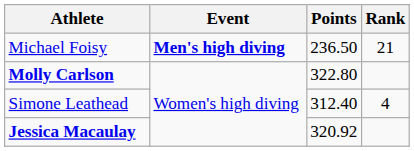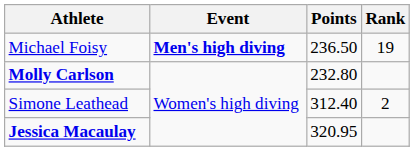 <table class="wikitable" style="text-align:center; font-size:90%;">
 <tr>
 <th width=115>Athlete</th>
 <th width=125>Event</th>
 <th>Points</th>
 <th>Rank</th>
 </tr>
 <tr>
 <td align=left><a href='#'>Michael Foisy</a></td>
 <td align=left><strong><a href='#'>Men's high diving</a></strong></td>
 <td>236.50</td>
-<td>21</td>
+<td>19</td>
 </tr>
 <tr>
 <td align=left><strong><a href='#'>Molly Carlson</a></strong></td>
 <td align=left rowspan=3><a href='#'>Women's high diving</a></td>
-<td>322.80</td>
+<td>232.80</td>
 <td></td>
 </tr>
 <tr>
 <td align=left><a href='#'>Simone Leathead</a></td>
 <td>312.40</td>
-<td>4</td>
+<td>2</td>
 </tr>
 <tr>
 <td align=left><strong><a href='#'>Jessica Macaulay</a></strong></td>
-<td>320.92</td>
+<td>320.95</td>
 <td></td>
 </tr>
 </table>
